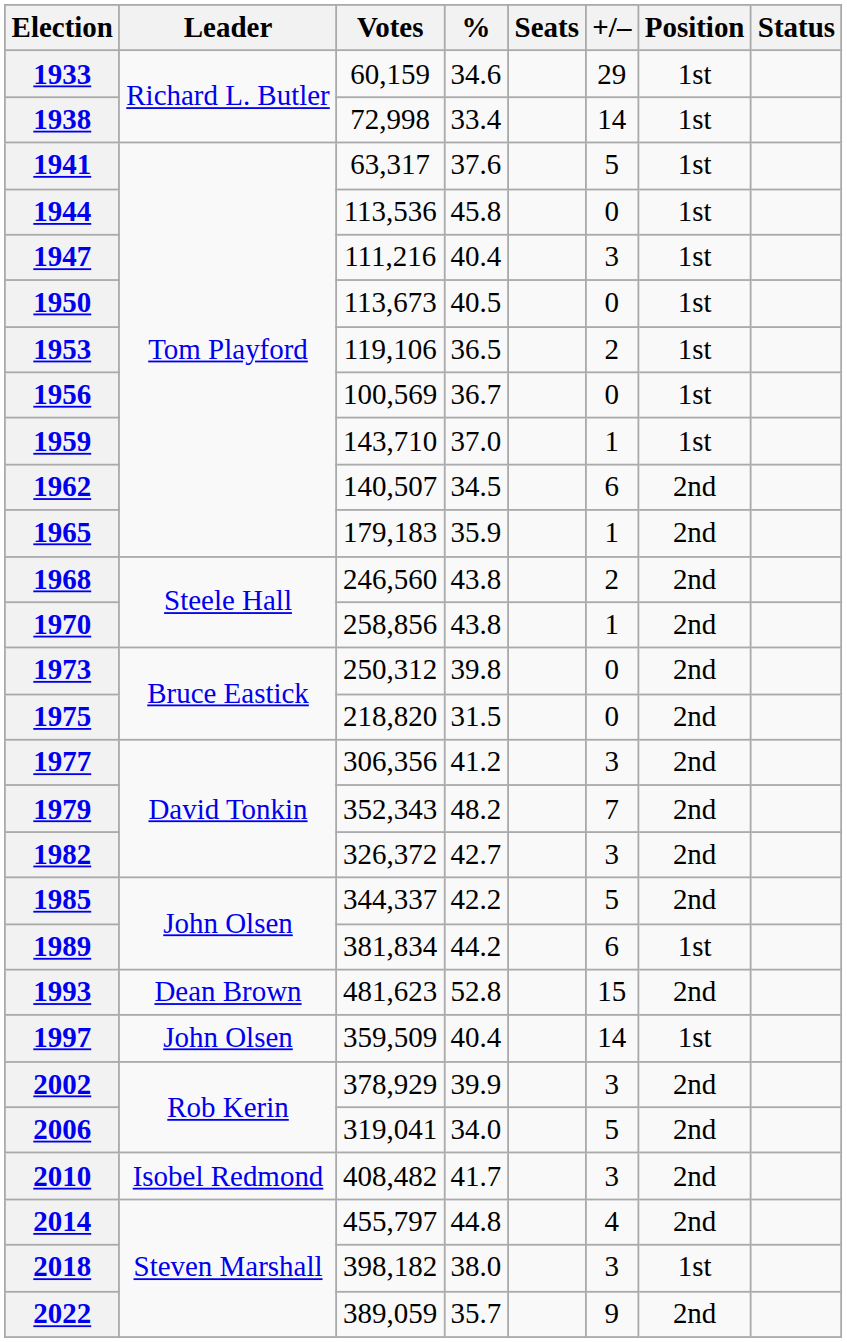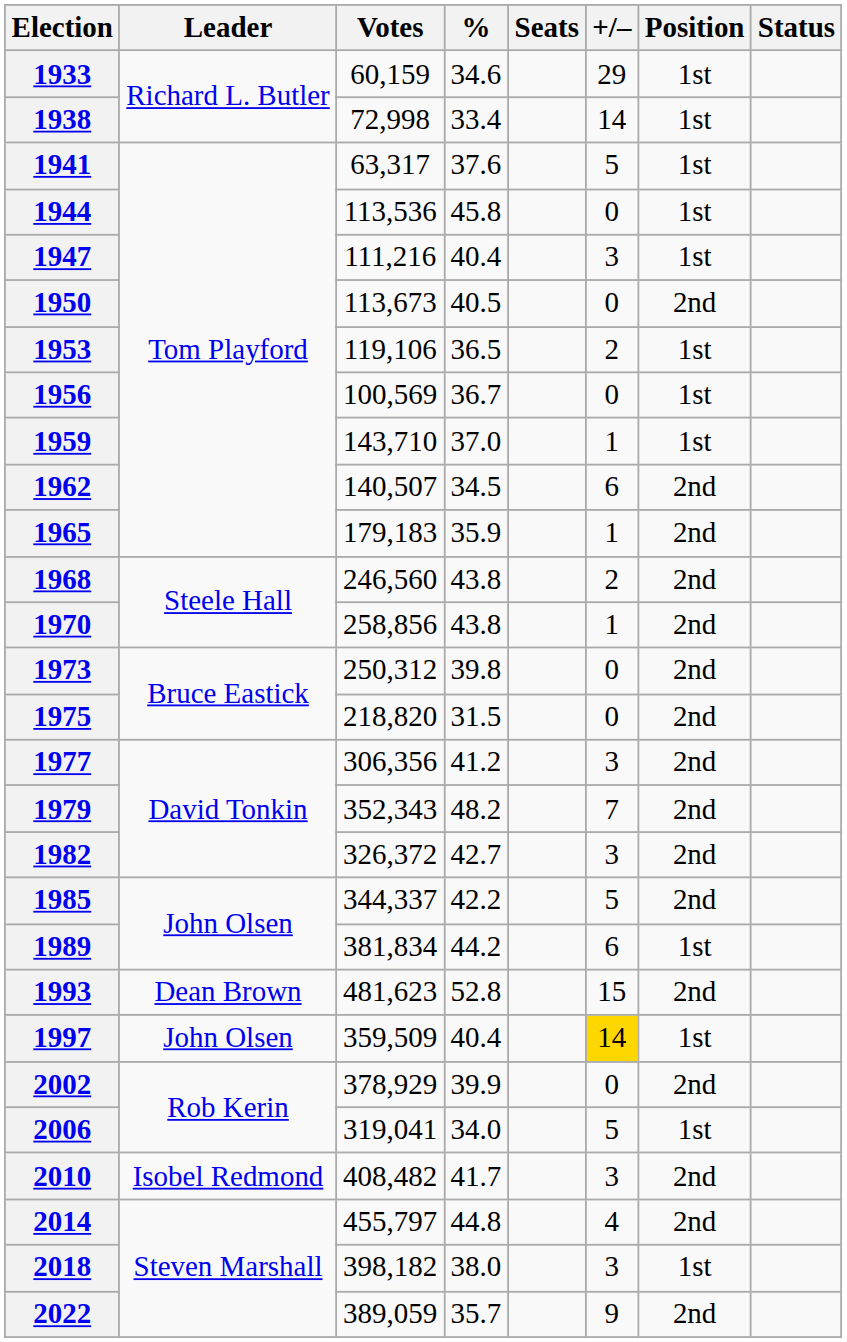 <table class=wikitable style="text-align: center;">
 <tr>
 <th>Election</th>
 <th>Leader</th>
 <th>Votes</th>
 <th>%</th>
 <th>Seats</th>
 <th>+/–</th>
 <th>Position</th>
 <th>Status</th>
 </tr>
 <tr>
 <th><a href='#'>1933</a></th>
 <td rowspan=2><a href='#'>Richard L. Butler</a></td>
 <td>60,159</td>
 <td>34.6</td>
 <td></td>
 <td> 29</td>
 <td> 1st</td>
 <td></td>
 </tr>
 <tr>
 <th><a href='#'>1938</a></th>
 <td>72,998</td>
 <td>33.4</td>
 <td></td>
 <td> 14</td>
 <td> 1st</td>
 <td></td>
 </tr>
 <tr>
 <th><a href='#'>1941</a></th>
 <td rowspan=9><a href='#'>Tom Playford</a></td>
 <td>63,317</td>
 <td>37.6</td>
 <td></td>
 <td> 5</td>
 <td> 1st</td>
 <td></td>
 </tr>
 <tr>
 <th><a href='#'>1944</a></th>
 <td>113,536</td>
 <td>45.8</td>
 <td></td>
 <td> 0</td>
 <td> 1st</td>
 <td></td>
 </tr>
 <tr>
 <th><a href='#'>1947</a></th>
 <td>111,216</td>
 <td>40.4</td>
 <td></td>
 <td> 3</td>
 <td> 1st</td>
 <td></td>
 </tr>
 <tr>
 <th><a href='#'>1950</a></th>
 <td>113,673</td>
 <td>40.5</td>
 <td></td>
 <td> 0</td>
-<td> 1st</td>
+<td> 2nd</td>
 <td></td>
 </tr>
 <tr>
 <th><a href='#'>1953</a></th>
 <td>119,106</td>
 <td>36.5</td>
 <td></td>
 <td> 2</td>
 <td> 1st</td>
 <td></td>
 </tr>
 <tr>
 <th><a href='#'>1956</a></th>
 <td>100,569</td>
 <td>36.7</td>
 <td></td>
 <td> 0</td>
 <td> 1st</td>
 <td></td>
 </tr>
 <tr>
 <th><a href='#'>1959</a></th>
 <td>143,710</td>
 <td>37.0</td>
 <td></td>
 <td> 1</td>
 <td> 1st</td>
 <td></td>
 </tr>
 <tr>
 <th><a href='#'>1962</a></th>
 <td>140,507</td>
 <td>34.5</td>
 <td></td>
 <td> 6</td>
 <td> 2nd</td>
 <td></td>
 </tr>
 <tr>
 <th><a href='#'>1965</a></th>
 <td>179,183</td>
 <td>35.9</td>
 <td></td>
 <td> 1</td>
 <td> 2nd</td>
 <td></td>
 </tr>
 <tr>
 <th><a href='#'>1968</a></th>
 <td rowspan=2><a href='#'>Steele Hall</a></td>
 <td>246,560</td>
 <td>43.8</td>
 <td></td>
 <td> 2</td>
 <td> 2nd</td>
 <td></td>
 </tr>
 <tr>
 <th><a href='#'>1970</a></th>
 <td>258,856</td>
 <td>43.8</td>
 <td></td>
 <td> 1</td>
 <td> 2nd</td>
 <td></td>
 </tr>
 <tr>
 <th><a href='#'>1973</a></th>
 <td rowspan=2><a href='#'>Bruce Eastick</a></td>
 <td>250,312</td>
 <td>39.8</td>
 <td></td>
 <td> 0</td>
 <td> 2nd</td>
 <td></td>
 </tr>
 <tr>
 <th><a href='#'>1975</a></th>
 <td>218,820</td>
 <td>31.5</td>
 <td></td>
 <td> 0</td>
 <td> 2nd</td>
 <td></td>
 </tr>
 <tr>
 <th><a href='#'>1977</a></th>
 <td rowspan=3><a href='#'>David Tonkin</a></td>
 <td>306,356</td>
 <td>41.2</td>
 <td></td>
 <td> 3</td>
 <td> 2nd</td>
 <td></td>
 </tr>
 <tr>
 <th><a href='#'>1979</a></th>
 <td>352,343</td>
 <td>48.2</td>
 <td></td>
 <td> 7</td>
 <td> 2nd</td>
 <td></td>
 </tr>
 <tr>
 <th><a href='#'>1982</a></th>
 <td>326,372</td>
 <td>42.7</td>
 <td></td>
 <td> 3</td>
 <td> 2nd</td>
 <td></td>
 </tr>
 <tr>
 <th><a href='#'>1985</a></th>
 <td rowspan=2><a href='#'>John Olsen</a></td>
 <td>344,337</td>
 <td>42.2</td>
 <td></td>
 <td> 5</td>
 <td> 2nd</td>
 <td></td>
 </tr>
 <tr>
 <th><a href='#'>1989</a></th>
 <td>381,834</td>
 <td>44.2</td>
 <td></td>
 <td> 6</td>
 <td> 1st</td>
 <td></td>
 </tr>
 <tr>
 <th><a href='#'>1993</a></th>
 <td><a href='#'>Dean Brown</a></td>
 <td>481,623</td>
 <td>52.8</td>
 <td></td>
 <td> 15</td>
 <td> 2nd</td>
 <td></td>
 </tr>
 <tr>
 <th><a href='#'>1997</a></th>
 <td><a href='#'>John Olsen</a></td>
 <td>359,509</td>
 <td>40.4</td>
 <td></td>
-<td> 14</td>
+<td style="background: gold;"> 14</td>
 <td> 1st</td>
 <td></td>
 </tr>
 <tr>
 <th><a href='#'>2002</a></th>
 <td rowspan=2><a href='#'>Rob Kerin</a></td>
 <td>378,929</td>
 <td>39.9</td>
 <td></td>
-<td> 3</td>
+<td> 0</td>
 <td> 2nd</td>
 <td></td>
 </tr>
 <tr>
 <th><a href='#'>2006</a></th>
 <td>319,041</td>
 <td>34.0</td>
 <td></td>
 <td> 5</td>
-<td> 2nd</td>
+<td> 1st</td>
 <td></td>
 </tr>
 <tr>
 <th><a href='#'>2010</a></th>
 <td><a href='#'>Isobel Redmond</a></td>
 <td>408,482</td>
 <td>41.7</td>
 <td></td>
 <td> 3</td>
 <td> 2nd</td>
 <td></td>
 </tr>
 <tr>
 <th><a href='#'>2014</a></th>
 <td rowspan=3><a href='#'>Steven Marshall</a></td>
 <td>455,797</td>
 <td>44.8</td>
 <td></td>
 <td> 4</td>
 <td> 2nd</td>
 <td></td>
 </tr>
 <tr>
 <th><a href='#'>2018</a></th>
 <td>398,182</td>
 <td>38.0</td>
 <td></td>
 <td> 3</td>
 <td> 1st</td>
 <td></td>
 </tr>
 <tr>
 <th><a href='#'>2022</a></th>
 <td>389,059</td>
 <td>35.7</td>
 <td></td>
 <td> 9</td>
 <td> 2nd</td>
 <td></td>
 </tr>
 </table>
